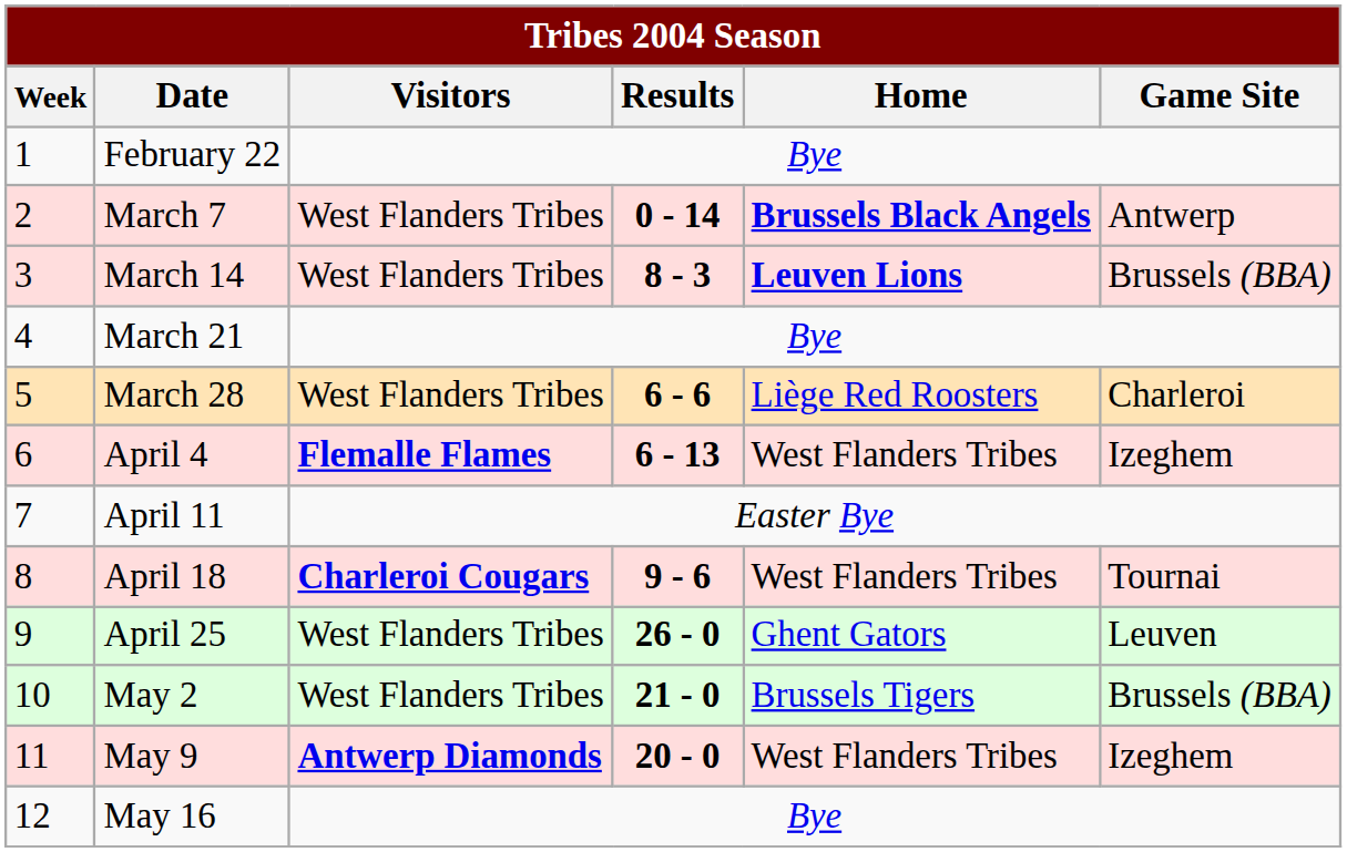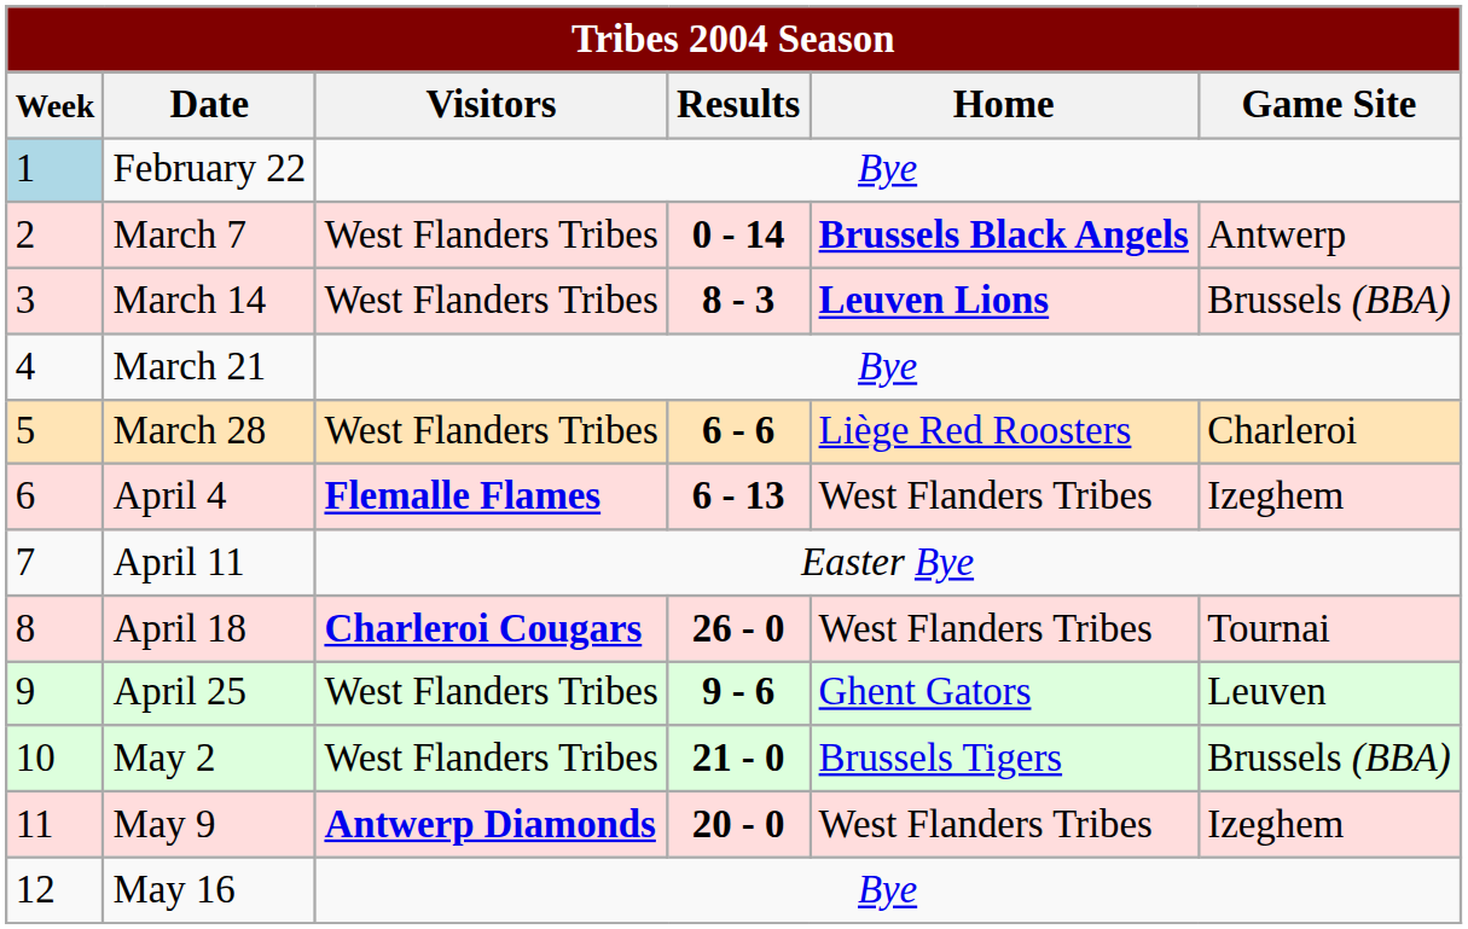 <table class="wikitable" style="font-size:90%">
 <tr>
 <th style="background-color:maroon; color:white;" colspan=7>Tribes 2004 Season</th>
 </tr>
 <tr>
 <th><small>Week</small></th>
 <th>Date</th>
 <th>Visitors</th>
 <th>Results</th>
 <th>Home</th>
 <th>Game Site</th>
 </tr>
 <tr width="23%">
-<td>1</td>
+<td style="background: lightblue;">1</td>
 <td>February 22</td>
 <td colspan="5" align="center"><em><a href='#'>Bye</a></em></td>
 </tr>
 <tr width="23%" style="background: #ffdddd;">
 <td>2</td>
 <td>March 7</td>
 <td>West Flanders Tribes</td>
 <td align=center><strong>0 - 14</strong></td>
 <td><strong><a href='#'>Brussels Black Angels</a></strong></td>
 <td>Antwerp</td>
 </tr>
 <tr width="23%" style="background: #ffdddd;">
 <td>3</td>
 <td>March 14</td>
 <td>West Flanders Tribes</td>
 <td align=center><strong>8 - 3</strong></td>
 <td><strong><a href='#'>Leuven Lions</a></strong></td>
 <td>Brussels <em>(BBA)</em></td>
 </tr>
 <tr width="23%">
 <td>4</td>
 <td>March 21</td>
 <td colspan="5" align="center"><em><a href='#'>Bye</a></em></td>
 </tr>
 <tr width="23%" style="background: #FFE4B5;">
 <td>5</td>
 <td>March 28</td>
 <td>West Flanders Tribes</td>
 <td align=center><strong>6 - 6</strong></td>
 <td><a href='#'>Liège Red Roosters</a></td>
 <td>Charleroi</td>
 </tr>
 <tr width="23%" style="background: #ffdddd;">
 <td>6</td>
 <td>April 4</td>
 <td><strong><a href='#'>Flemalle Flames</a></strong></td>
 <td align=center><strong>6 - 13</strong></td>
 <td>West Flanders Tribes</td>
 <td>Izeghem</td>
 </tr>
 <tr width="23%">
 <td>7</td>
 <td>April 11</td>
 <td colspan="5" align="center"><em>Easter <a href='#'>Bye</a></em></td>
 </tr>
 <tr width="23%" style="background: #ffdddd;">
 <td>8</td>
 <td>April 18</td>
 <td><strong><a href='#'>Charleroi Cougars</a></strong></td>
-<td align=center><strong>9 - 6</strong></td>
+<td align=center><strong>26 - 0</strong></td>
 <td>West Flanders Tribes</td>
 <td>Tournai</td>
 </tr>
 <tr width="23%" style="background: #ddffdd;">
 <td>9</td>
 <td>April 25</td>
 <td>West Flanders Tribes</td>
-<td align=center><strong>26 - 0</strong></td>
+<td align=center><strong>9 - 6</strong></td>
 <td><a href='#'>Ghent Gators</a></td>
 <td>Leuven</td>
 </tr>
 <tr width="23%" style="background: #ddffdd;">
 <td>10</td>
 <td>May 2</td>
 <td>West Flanders Tribes</td>
 <td align=center><strong>21 - 0</strong></td>
 <td><a href='#'>Brussels Tigers</a></td>
 <td>Brussels <em>(BBA)</em></td>
 </tr>
 <tr width="23%" style="background: #ffdddd;">
 <td>11</td>
 <td>May 9</td>
 <td><strong><a href='#'>Antwerp Diamonds</a></strong></td>
 <td align=center><strong>20 - 0</strong></td>
 <td>West Flanders Tribes</td>
 <td>Izeghem</td>
 </tr>
 <tr width="23%">
 <td>12</td>
 <td>May 16</td>
 <td colspan="5" align="center"><em><a href='#'>Bye</a></em></td>
 </tr>
 <tr>
 </tr>
 </table>
